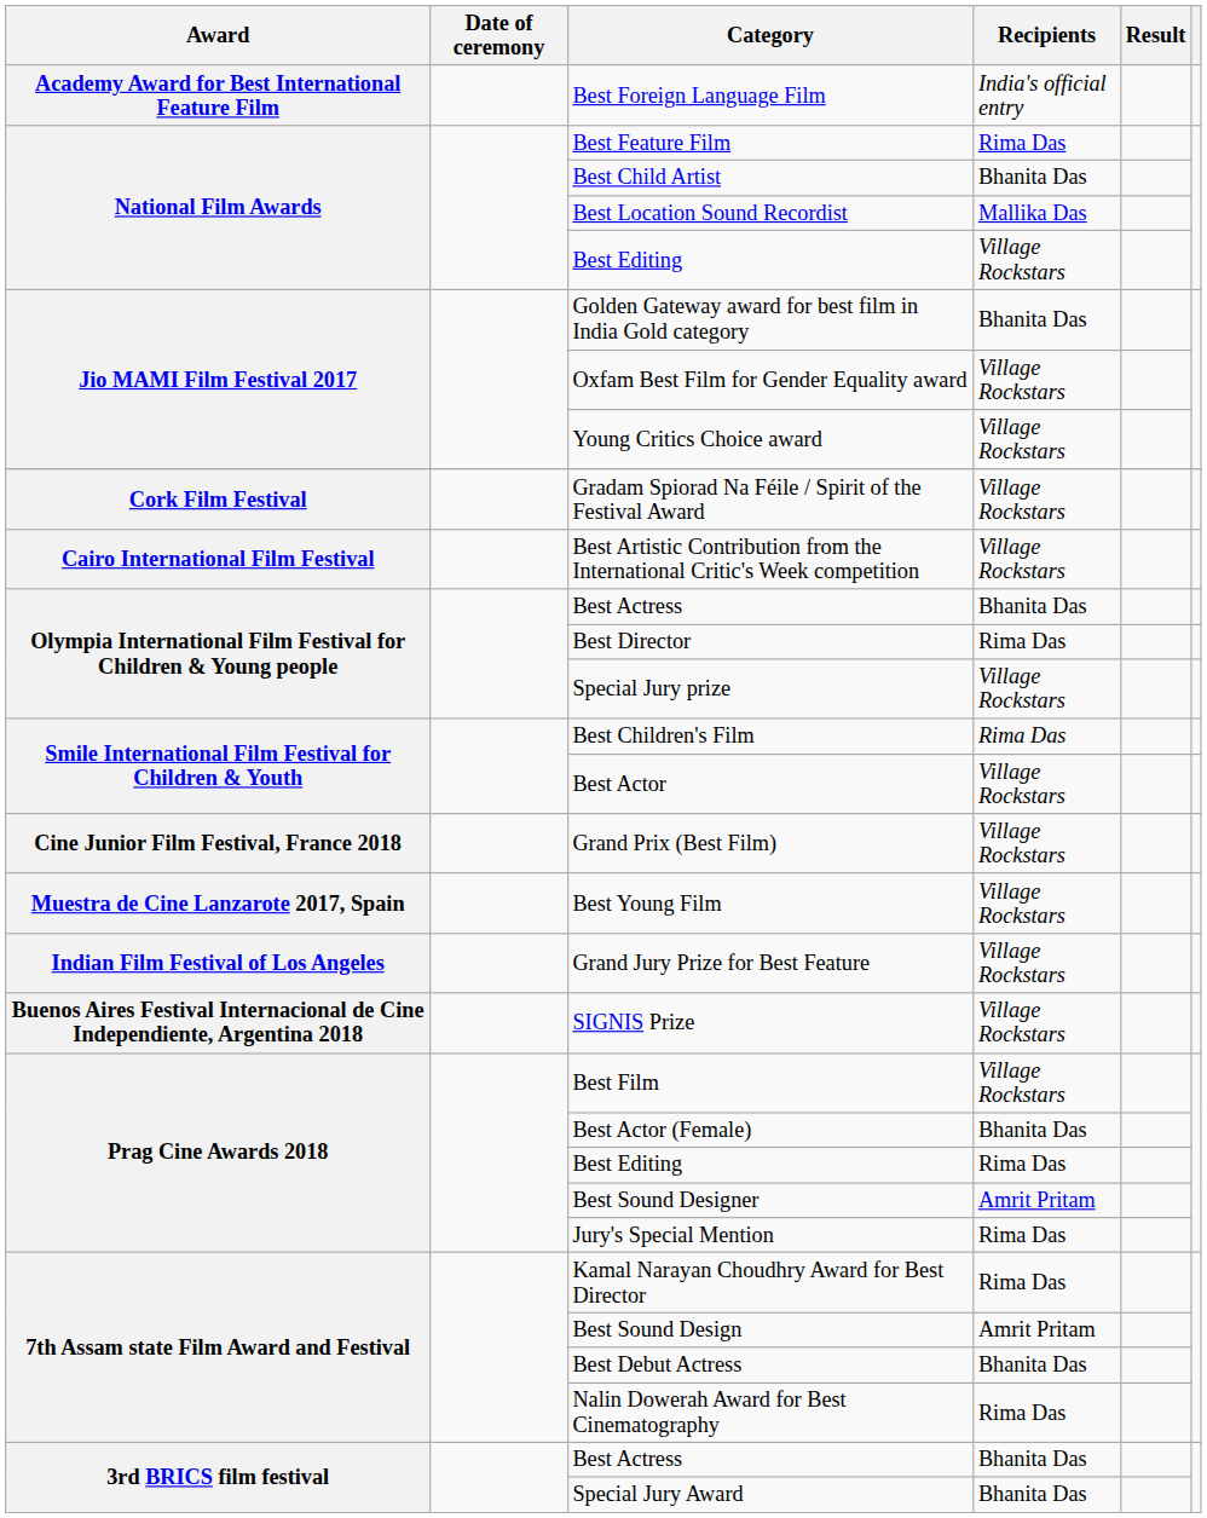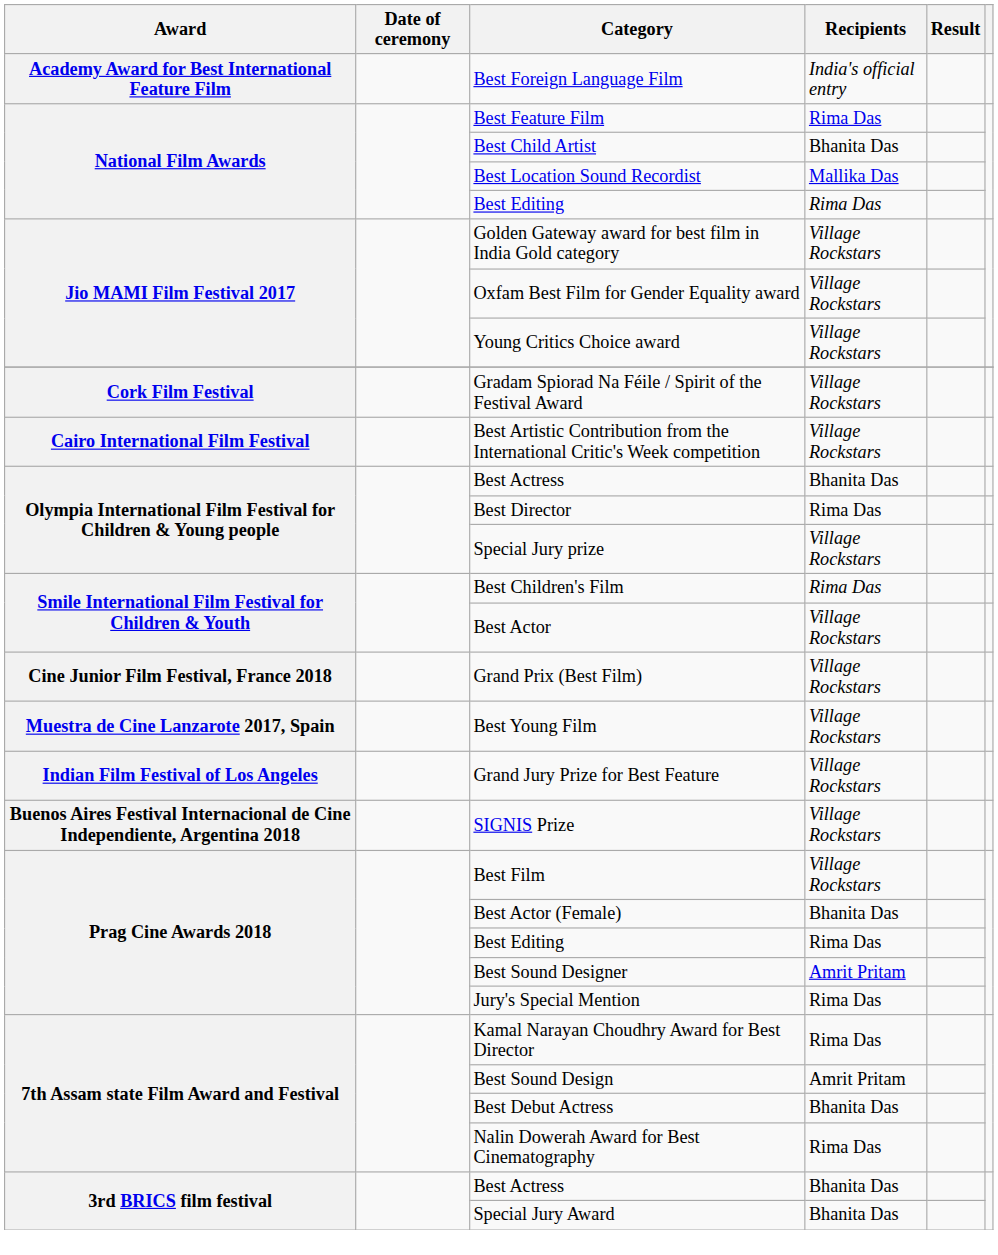 <table class="wikitable plainrowheaders sortable">
 <tr>
 <th scope="col">Award</th>
 <th scope="col">Date of ceremony</th>
 <th scope="col">Category</th>
 <th scope="col">Recipients</th>
 <th scope="col">Result</th>
 <th scope="col" class="unsortable"></th>
 </tr>
 <tr>
 <th scope="row"><a href='#'>Academy Award for Best International Feature Film</a></th>
 <td><a href='#'></a></td>
 <td><a href='#'>Best Foreign Language Film</a></td>
 <td><em>India's official entry</em></td>
 <td></td>
 <td style="text-align:center;"></td>
 </tr>
 <tr>
 <th scope="row" rowspan="4"><a href='#'>National Film Awards</a></th>
 <td rowspan="4"><a href='#'></a></td>
 <td><a href='#'>Best Feature Film</a></td>
 <td><a href='#'>Rima Das</a></td>
 <td></td>
 <td rowspan="4" style="text-align:center;"></td>
 </tr>
 <tr>
 <td><a href='#'>Best Child Artist</a></td>
 <td>Bhanita Das</td>
 <td></td>
 </tr>
 <tr>
 <td><a href='#'>Best Location Sound Recordist</a></td>
 <td><a href='#'>Mallika Das</a></td>
 <td></td>
 </tr>
 <tr>
 <td><a href='#'>Best Editing</a></td>
-<td><em>Village Rockstars</em></td>
+<td><em>Rima Das</em></td>
 <td></td>
 </tr>
 <tr>
 <th scope="row" rowspan="3"><a href='#'>Jio MAMI Film Festival 2017</a></th>
 <td rowspan="3"><a href='#'></a></td>
 <td>Golden Gateway award for best film in India Gold category</td>
-<td>Bhanita Das</td>
+<td><em>Village Rockstars</em></td>
 <td></td>
 <td style="text-align:center;" rowspan="3"></td>
 </tr>
 <tr>
 <td>Oxfam Best Film for Gender Equality award</td>
 <td><em>Village Rockstars</em></td>
 <td></td>
 </tr>
 <tr>
 <td>Young Critics Choice award</td>
 <td><em>Village Rockstars</em></td>
 <td></td>
 </tr>
 <tr>
 </tr>
 <tr>
 <th scope="row" rowspan="1"><a href='#'>Cork Film Festival</a></th>
 <td rowspan="1"><a href='#'></a></td>
 <td>Gradam Spiorad Na Féile / Spirit of the Festival Award</td>
 <td><em>Village Rockstars</em></td>
 <td></td>
 <td style="text-align:center;"></td>
 </tr>
 <tr>
 <th scope="row" rowspan="1"><a href='#'>Cairo International Film Festival</a></th>
 <td rowspan="1"><a href='#'></a></td>
 <td>Best Artistic Contribution from the International Critic's Week competition</td>
 <td><em>Village Rockstars</em></td>
 <td></td>
 <td style="text-align:center;"></td>
 </tr>
 <tr>
 <th scope="row" rowspan="3">Olympia International Film Festival for Children & Young people</th>
 <td rowspan="3"></td>
 <td>Best Actress</td>
 <td>Bhanita Das</td>
 <td></td>
 <td style="text-align:center;"></td>
 </tr>
 <tr>
 <td>Best Director</td>
 <td>Rima Das</td>
 <td></td>
 <td style="text-align:center;"></td>
 </tr>
 <tr>
 <td>Special Jury prize</td>
 <td><em>Village Rockstars</em></td>
 <td></td>
 <td style="text-align:center;"></td>
 </tr>
 <tr>
 <th scope="row" rowspan="2"><a href='#'>Smile International Film Festival for Children & Youth</a></th>
 <td rowspan="2"></td>
 <td>Best Children's Film</td>
 <td><em>Rima Das</em></td>
 <td></td>
 <td style="text-align:center;"></td>
 </tr>
 <tr>
 <td>Best Actor</td>
 <td><em>Village Rockstars</em></td>
 <td></td>
 <td style="text-align:center;"></td>
 </tr>
 <tr>
 <th scope="row" rowspan="1">Cine Junior Film Festival, France 2018</th>
 <td rowspan="1"></td>
 <td>Grand Prix (Best Film)</td>
 <td><em>Village Rockstars</em></td>
 <td></td>
 <td style="text-align:center;"></td>
 </tr>
 <tr>
 <th scope="row" rowspan="1"><a href='#'>Muestra de Cine Lanzarote</a> 2017, Spain</th>
 <td rowspan="1"></td>
 <td>Best Young Film</td>
 <td><em>Village Rockstars</em></td>
 <td></td>
 <td style="text-align:center;"></td>
 </tr>
 <tr>
 <th scope="row" rowspan="1"><a href='#'>Indian Film Festival of Los Angeles</a></th>
 <td rowspan="1"></td>
 <td>Grand Jury Prize for Best Feature</td>
 <td><em>Village Rockstars</em></td>
 <td></td>
 <td style="text-align:center;"></td>
 </tr>
 <tr>
 <th scope="row" rowspan="1">Buenos Aires Festival Internacional de Cine Independiente, Argentina 2018</th>
 <td rowspan="1"></td>
 <td><a href='#'>SIGNIS</a> Prize</td>
 <td><em>Village Rockstars</em></td>
 <td></td>
 <td style="text-align:center;"></td>
 </tr>
 <tr>
 <th scope="row" rowspan="5">Prag Cine Awards 2018</th>
 <td rowspan="5"></td>
 <td>Best Film</td>
 <td><em>Village Rockstars</em></td>
 <td></td>
 <td style="text-align:center;" rowspan="5"></td>
 </tr>
 <tr>
 <td>Best Actor (Female)</td>
 <td>Bhanita Das</td>
 <td></td>
 </tr>
 <tr>
 <td>Best Editing</td>
 <td>Rima Das</td>
 <td></td>
 </tr>
 <tr>
 <td>Best Sound Designer</td>
 <td><a href='#'>Amrit Pritam</a></td>
 <td></td>
 </tr>
 <tr>
 <td>Jury's Special Mention</td>
 <td>Rima Das</td>
 <td></td>
 </tr>
 <tr>
 <th scope="row" rowspan="4">7th Assam state Film Award and Festival</th>
 <td rowspan="4"></td>
 <td>Kamal Narayan Choudhry Award for Best Director</td>
 <td>Rima Das</td>
 <td></td>
 <td rowspan="4" style="text-align:center;"></td>
 </tr>
 <tr>
 <td>Best Sound Design</td>
 <td>Amrit Pritam</td>
 <td></td>
 </tr>
 <tr>
 <td>Best Debut Actress</td>
 <td>Bhanita Das</td>
 <td></td>
 </tr>
 <tr>
 <td>Nalin Dowerah Award for Best Cinematography</td>
 <td>Rima Das</td>
 <td></td>
 </tr>
 <tr>
 <th scope="row" rowspan="2">3rd <a href='#'>BRICS</a> film festival</th>
 <td rowspan="2"></td>
 <td>Best Actress</td>
 <td>Bhanita Das</td>
 <td></td>
 <td rowspan="2"></td>
 </tr>
 <tr>
 <td>Special Jury Award</td>
 <td>Bhanita Das</td>
 <td></td>
 </tr>
 </table>
